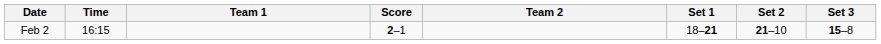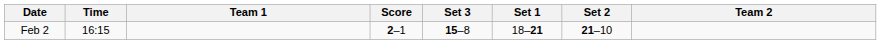 <table class="wikitable" width="100%">
 <tr>
 <th style="width:7%">Date</th>
 <th style="width:7%">Time</th>
 <th style="width:28%">Team 1</th>
 <th style="width:6%">Score</th>
-<th style="width:28%">Team 2</th>
+<th style="width:8%">Set 3</th>
 <th style="width:8%">Set 1</th>
 <th style="width:8%">Set 2</th>
-<th style="width:8%">Set 3</th>
+<th style="width:28%">Team 2</th>
 </tr>
 <tr>
 <td style="text-align:center">Feb 2</td>
 <td style="text-align:center">16:15</td>
 <td style="text-align:right"><strong></strong></td>
 <td style="text-align:center"><strong>2</strong>–1</td>
-<td style="text-align:left"></td>
+<td style="text-align:center"><strong>15</strong>–8</td>
 <td style="text-align:center">18–<strong>21</strong></td>
 <td style="text-align:center"><strong>21</strong>–10</td>
-<td style="text-align:center"><strong>15</strong>–8</td>
+<td style="text-align:left"></td>
 </tr>
 </table>
